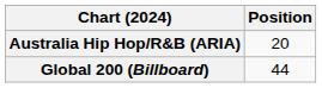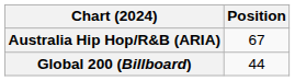 <table class="wikitable sortable plainrowheaders" style="text-align:center">
 <tr>
 <th scope="col">Chart (2024)</th>
 <th scope="col">Position</th>
 </tr>
 <tr>
 <th scope="row">Australia Hip Hop/R&B (ARIA)</th>
-<td>20</td>
+<td>67</td>
 </tr>
 <tr>
 <th scope="row">Global 200 (<em>Billboard</em>)</th>
 <td>44</td>
 </tr>
 </table>
